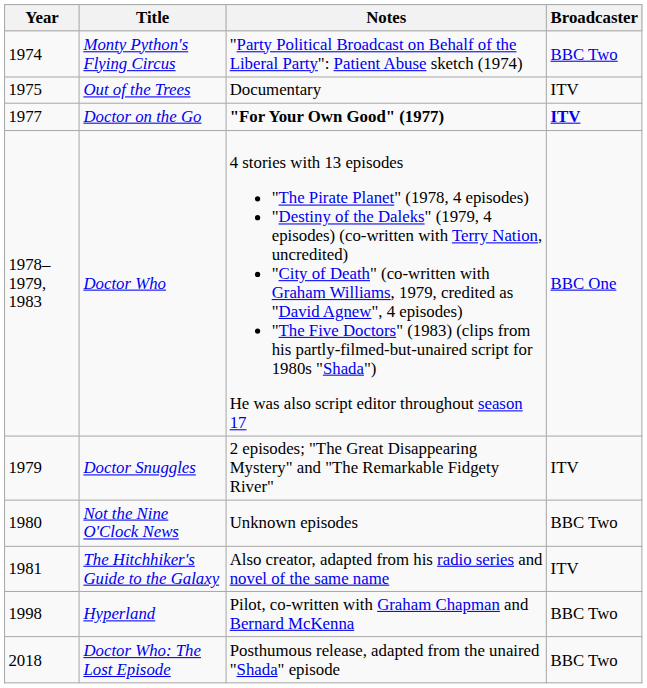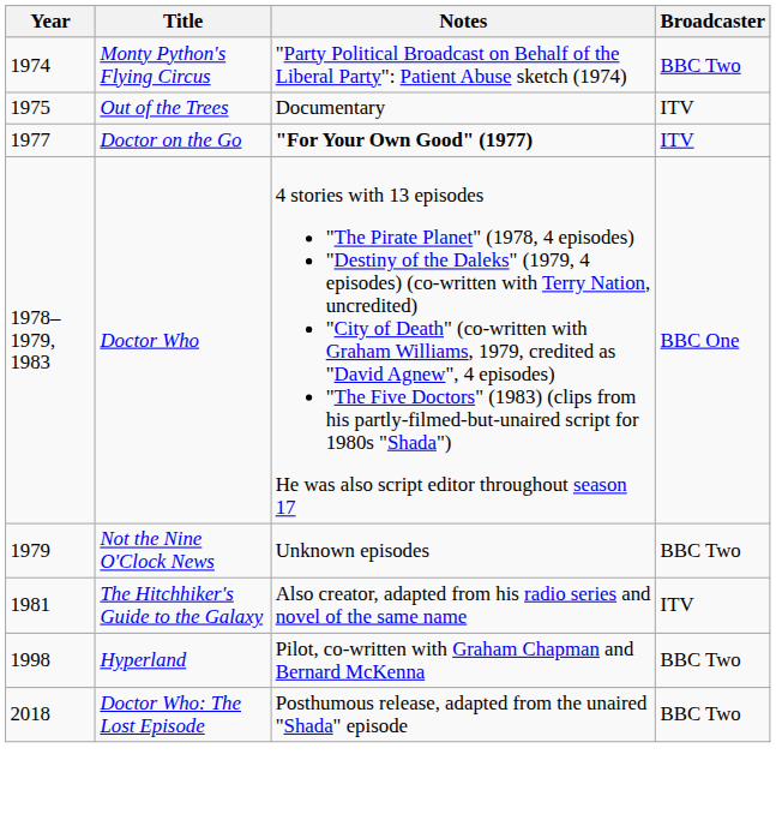 <table class="wikitable">
 <tr style="background:#ccc; text-align:center;">
 <th>Year</th>
 <th>Title</th>
 <th>Notes</th>
 <th>Broadcaster</th>
 </tr>
 <tr>
 <td>1974</td>
 <td><em><a href='#'>Monty Python's Flying Circus</a></em></td>
 <td>"<a href='#'>Party Political Broadcast on Behalf of the Liberal Party</a>": <a href='#'>Patient Abuse</a> sketch (1974)</td>
 <td><a href='#'>BBC Two</a></td>
 </tr>
 <tr>
 <td>1975</td>
 <td><em><a href='#'>Out of the Trees</a></em></td>
 <td>Documentary</td>
 <td>ITV</td>
 </tr>
 <tr>
 <td>1977</td>
 <td><em><a href='#'>Doctor on the Go</a></em></td>
 <td><strong>"For Your Own Good" (1977)</strong></td>
-<td><strong><a href='#'>ITV</a></strong></td>
+<td><a href='#'>ITV</a></td>
 </tr>
 <tr>
 <td>1978–1979, 1983</td>
 <td><em><a href='#'>Doctor Who</a></em></td>
 <td><br>4 stories with 13 episodes<ul><li>"<a href='#'>The Pirate Planet</a>" (1978, 4 episodes)</li><li>"<a href='#'>Destiny of the Daleks</a>" (1979, 4 episodes) (co-written with <a href='#'>Terry Nation</a>, uncredited)</li><li>"<a href='#'>City of Death</a>" (co-written with <a href='#'>Graham Williams</a>, 1979, credited as "<a href='#'>David Agnew</a>", 4 episodes)</li><li>"<a href='#'>The Five Doctors</a>" (1983) (clips from his partly-filmed-but-unaired script for 1980s "<a href='#'>Shada</a>")</li></ul>He was also script editor throughout <a href='#'>season 17</a></td>
 <td><a href='#'>BBC One</a></td>
 </tr>
 <tr>
 <td>1979</td>
-<td><em><a href='#'>Doctor Snuggles</a></em></td>
-<td>2 episodes; "The Great Disappearing Mystery" and "The Remarkable Fidgety River"</td>
-<td>ITV</td>
-</tr>
-<tr>
-<td>1980</td>
 <td><em><a href='#'>Not the Nine O'Clock News</a></em></td>
 <td>Unknown episodes</td>
 <td>BBC Two</td>
 </tr>
 <tr>
 <td>1981</td>
 <td><em><a href='#'>The Hitchhiker's Guide to the Galaxy</a></em></td>
 <td>Also creator, adapted from his <a href='#'>radio series</a> and <a href='#'>novel of the same name</a></td>
 <td>ITV</td>
 </tr>
 <tr>
 <td>1998</td>
 <td><em><a href='#'>Hyperland</a></em></td>
 <td>Pilot, co-written with <a href='#'>Graham Chapman</a> and <a href='#'>Bernard McKenna</a></td>
 <td>BBC Two</td>
 </tr>
 <tr>
 <td>2018</td>
 <td><em><a href='#'>Doctor Who: The Lost Episode</a></em></td>
 <td>Posthumous release, adapted from the unaired "<a href='#'>Shada</a>" episode</td>
 <td>BBC Two</td>
 </tr>
 </table>
